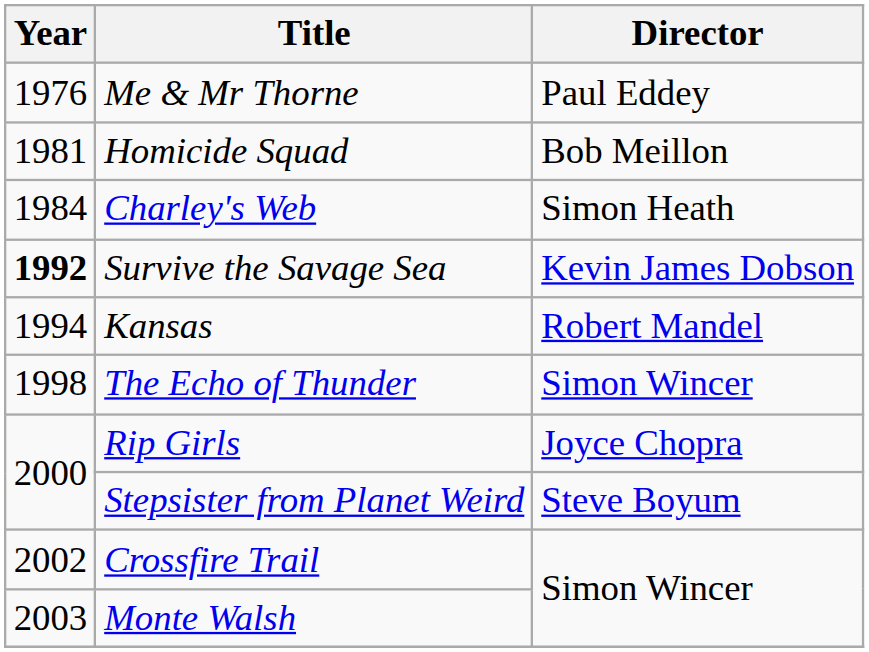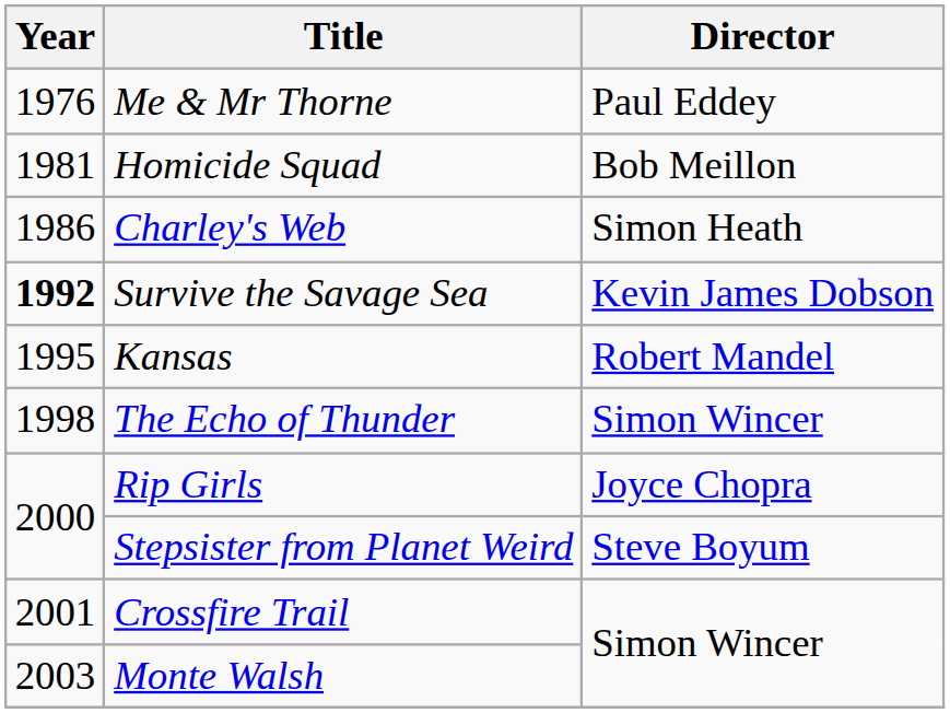 <table class="wikitable">
 <tr>
 <th>Year</th>
 <th>Title</th>
 <th>Director</th>
 </tr>
 <tr>
 <td>1976</td>
 <td><em>Me & Mr Thorne</em></td>
 <td>Paul Eddey</td>
 </tr>
 <tr>
 <td>1981</td>
 <td><em>Homicide Squad</em></td>
 <td>Bob Meillon</td>
 </tr>
 <tr>
-<td>1984</td>
+<td>1986</td>
 <td><em><a href='#'>Charley's Web</a></em></td>
 <td>Simon Heath</td>
 </tr>
 <tr>
 <td><strong>1992</strong></td>
 <td><em>Survive the Savage Sea</em></td>
 <td><a href='#'>Kevin James Dobson</a></td>
 </tr>
 <tr>
-<td>1994</td>
+<td>1995</td>
 <td><em>Kansas</em></td>
 <td><a href='#'>Robert Mandel</a></td>
 </tr>
 <tr>
 <td>1998</td>
 <td><em><a href='#'>The Echo of Thunder</a></em></td>
 <td><a href='#'>Simon Wincer</a></td>
 </tr>
 <tr>
 <td rowspan=2>2000</td>
 <td><em><a href='#'>Rip Girls</a></em></td>
 <td><a href='#'>Joyce Chopra</a></td>
 </tr>
 <tr>
 <td><em><a href='#'>Stepsister from Planet Weird</a></em></td>
 <td><a href='#'>Steve Boyum</a></td>
 </tr>
 <tr>
-<td>2002</td>
+<td>2001</td>
 <td><em><a href='#'>Crossfire Trail</a></em></td>
 <td rowspan=2>Simon Wincer</td>
 </tr>
 <tr>
 <td>2003</td>
 <td><em><a href='#'>Monte Walsh</a></em></td>
 </tr>
 <tr>
 </tr>
 </table>
